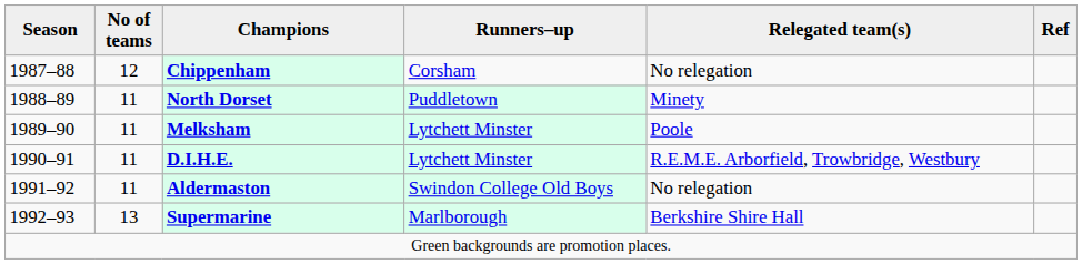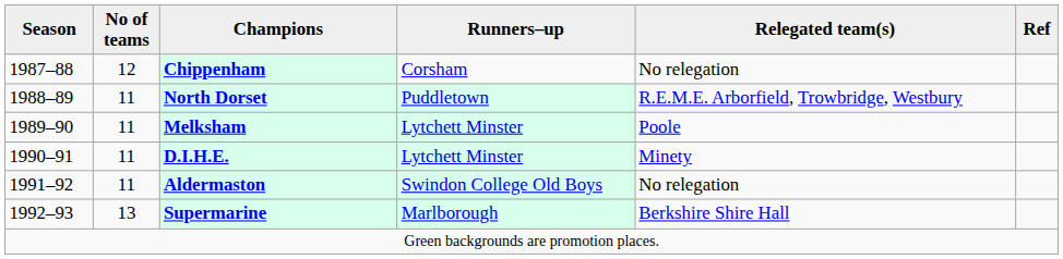 <table class="wikitable" style="text-align: left;">
 <tr>
 <th style="background:#efefef; width:70px;">Season</th>
 <th style="background:#efefef; width:50px;">No of teams</th>
 <th style="background:#efefef; width:200px;">Champions</th>
 <th style="background:#efefef; width:200px;">Runners–up</th>
 <th style="background:#efefef; width:325px;">Relegated team(s)</th>
 <th style="background:#efefef; width:30px;">Ref</th>
 </tr>
 <tr align="left">
 <td>1987–88</td>
 <td style="text-align: center;">12</td>
 <td style="background:#d8ffeb;"><strong><a href='#'>Chippenham</a></strong></td>
 <td><a href='#'>Corsham</a></td>
 <td>No relegation</td>
 <td></td>
 </tr>
 <tr>
 <td>1988–89</td>
 <td style="text-align: center;">11</td>
 <td style="background:#d8ffeb;"><strong><a href='#'>North Dorset</a></strong></td>
 <td style="background:#d8ffeb;"><a href='#'>Puddletown</a></td>
-<td><a href='#'>Minety</a></td>
+<td><a href='#'>R.E.M.E. Arborfield</a>, <a href='#'>Trowbridge</a>, <a href='#'>Westbury</a></td>
 <td></td>
 </tr>
 <tr>
 <td>1989–90</td>
 <td style="text-align: center;">11</td>
 <td style="background:#d8ffeb;"><strong><a href='#'>Melksham</a></strong></td>
 <td style="background:#d8ffeb;"><a href='#'>Lytchett Minster</a></td>
 <td><a href='#'>Poole</a></td>
 <td></td>
 </tr>
 <tr>
 <td>1990–91</td>
 <td style="text-align: center;">11</td>
 <td style="background:#d8ffeb;"><strong><a href='#'>D.I.H.E.</a></strong></td>
 <td style="background:#d8ffeb;"><a href='#'>Lytchett Minster</a></td>
-<td><a href='#'>R.E.M.E. Arborfield</a>, <a href='#'>Trowbridge</a>, <a href='#'>Westbury</a></td>
+<td><a href='#'>Minety</a></td>
 <td></td>
 </tr>
 <tr>
 <td>1991–92</td>
 <td style="text-align: center;">11</td>
 <td style="background:#d8ffeb;"><strong><a href='#'>Aldermaston</a></strong></td>
 <td style="background:#d8ffeb;"><a href='#'>Swindon College Old Boys</a></td>
 <td>No relegation</td>
 <td></td>
 </tr>
 <tr>
 <td>1992–93</td>
 <td style="text-align: center;">13</td>
 <td style="background:#d8ffeb;"><strong><a href='#'>Supermarine</a></strong></td>
 <td style="background:#d8ffeb;"><a href='#'>Marlborough</a></td>
 <td><a href='#'>Berkshire Shire Hall</a></td>
 <td></td>
 </tr>
 <tr>
 <td colspan="6" style="border:0; font-size:smaller; text-align:center;">Green backgrounds are promotion places.</td>
 </tr>
 </table>
